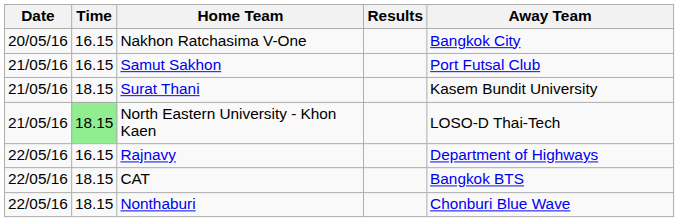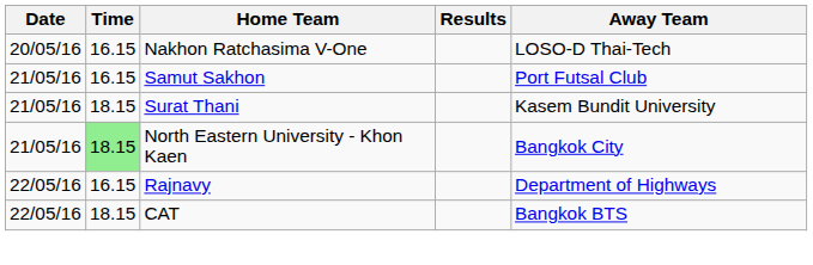 <table class="wikitable">
 <tr>
 <th>Date</th>
 <th>Time</th>
 <th width="250pt">Home Team</th>
 <th>Results</th>
 <th width="250pt">Away Team</th>
 </tr>
 <tr>
 <td>20/05/16</td>
 <td>16.15</td>
 <td>Nakhon Ratchasima V-One</td>
 <td></td>
-<td><a href='#'>Bangkok City</a></td>
+<td>LOSO-D Thai-Tech</td>
 </tr>
 <tr>
 <td>21/05/16</td>
 <td>16.15</td>
 <td><a href='#'>Samut Sakhon</a></td>
 <td></td>
 <td><a href='#'>Port Futsal Club</a></td>
 </tr>
 <tr>
 <td>21/05/16</td>
 <td>18.15</td>
 <td><a href='#'>Surat Thani</a></td>
 <td></td>
 <td>Kasem Bundit University</td>
 </tr>
 <tr>
 <td>21/05/16</td>
 <td style="background: lightgreen;">18.15</td>
 <td>North Eastern University - Khon Kaen</td>
 <td></td>
-<td>LOSO-D Thai-Tech</td>
+<td><a href='#'>Bangkok City</a></td>
 </tr>
 <tr>
 <td>22/05/16</td>
 <td>16.15</td>
 <td><a href='#'>Rajnavy</a></td>
 <td></td>
 <td><a href='#'>Department of Highways</a></td>
 </tr>
 <tr>
 <td>22/05/16</td>
 <td>18.15</td>
 <td>CAT</td>
 <td></td>
 <td><a href='#'>Bangkok BTS</a></td>
 </tr>
-<tr>
-<td>22/05/16</td>
-<td>18.15</td>
-<td><a href='#'>Nonthaburi</a></td>
-<td></td>
-<td><a href='#'>Chonburi Blue Wave</a></td>
-</tr>
 </table>
